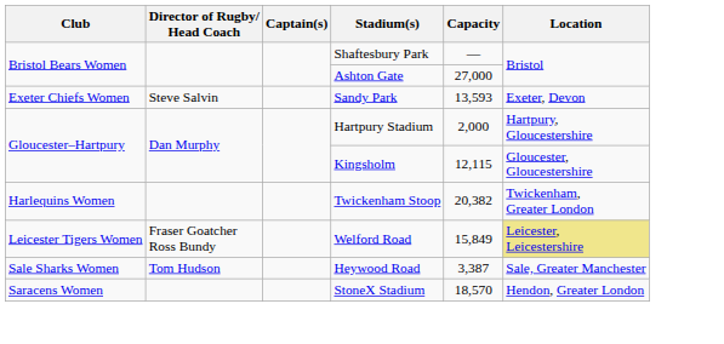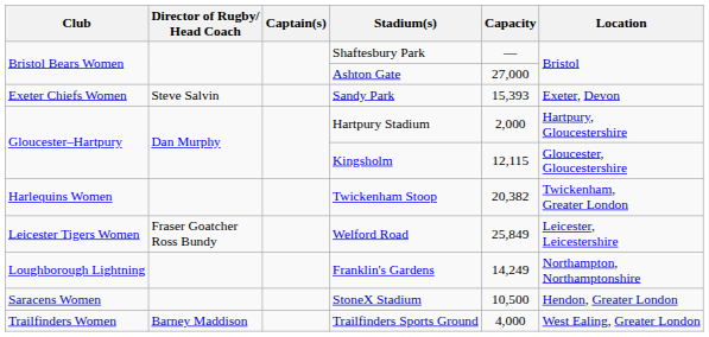 <table class="wikitable sortable">
 <tr>
 <th>Club</th>
 <th>Director of Rugby/<br> Head Coach</th>
 <th>Captain(s)</th>
 <th>Stadium(s)</th>
 <th>Capacity</th>
 <th>Location</th>
 </tr>
 <tr>
 <td rowspan="2"><a href='#'>Bristol Bears Women</a></td>
 <td rowspan="2"></td>
 <td rowspan="2"></td>
 <td>Shaftesbury Park</td>
 <td align=center>—</td>
 <td rowspan="2"><a href='#'>Bristol</a></td>
 </tr>
 <tr>
 <td><a href='#'>Ashton Gate</a></td>
 <td align=center>27,000</td>
 </tr>
 <tr>
 <td><a href='#'>Exeter Chiefs Women</a></td>
 <td> Steve Salvin</td>
 <td></td>
 <td><a href='#'>Sandy Park</a></td>
-<td align=center>13,593</td>
+<td align=center>15,393</td>
 <td><a href='#'>Exeter</a>, <a href='#'>Devon</a></td>
 </tr>
 <tr>
 <td rowspan="2"><a href='#'>Gloucester–Hartpury</a></td>
 <td rowspan="2"> <a href='#'>Dan Murphy</a></td>
 <td rowspan="2"></td>
 <td>Hartpury Stadium</td>
 <td align=center>2,000</td>
 <td><a href='#'>Hartpury</a>,<br><a href='#'>Gloucestershire</a></td>
 </tr>
 <tr>
 <td><a href='#'>Kingsholm</a></td>
 <td align=center>12,115</td>
 <td><a href='#'>Gloucester</a>,<br><a href='#'>Gloucestershire</a></td>
 </tr>
 <tr>
 <td><a href='#'>Harlequins Women</a></td>
 <td></td>
 <td></td>
 <td><a href='#'>Twickenham Stoop</a></td>
 <td align=center>20,382</td>
 <td><a href='#'>Twickenham</a>,<br><a href='#'>Greater London</a></td>
 </tr>
 <tr>
 <td><a href='#'>Leicester Tigers Women</a></td>
 <td> Fraser Goatcher<br> Ross Bundy</td>
 <td></td>
 <td><a href='#'>Welford Road</a></td>
-<td align=center>15,849</td>
-<td style="background: khaki;"><a href='#'>Leicester</a>,<br><a href='#'>Leicestershire</a></td>
+<td align=center>25,849</td>
+<td><a href='#'>Leicester</a>,<br><a href='#'>Leicestershire</a></td>
 </tr>
 <tr>
-<td><a href='#'>Sale Sharks Women</a></td>
-<td> <a href='#'>Tom Hudson</a></td>
+<td><a href='#'>Loughborough Lightning</a></td>
 <td></td>
-<td><a href='#'>Heywood Road</a></td>
-<td align=center>3,387</td>
-<td><a href='#'>Sale, Greater Manchester</a></td>
+<td></td>
+<td><a href='#'>Franklin's Gardens</a></td>
+<td align=center>14,249</td>
+<td><a href='#'>Northampton</a>,<br><a href='#'>Northamptonshire</a></td>
 </tr>
 <tr>
 <td><a href='#'>Saracens Women</a></td>
 <td></td>
 <td></td>
 <td><a href='#'>StoneX Stadium</a></td>
-<td align=center>18,570</td>
+<td align=center>10,500</td>
 <td><a href='#'>Hendon</a>, <a href='#'>Greater London</a></td>
 </tr>
+<tr>
+<td><a href='#'>Trailfinders Women</a></td>
+<td> <a href='#'>Barney Maddison</a></td>
+<td></td>
+<td><a href='#'>Trailfinders Sports Ground</a></td>
+<td align=center>4,000</td>
+<td><a href='#'>West Ealing</a>, <a href='#'>Greater London</a></td>
+</tr>
 </table>
